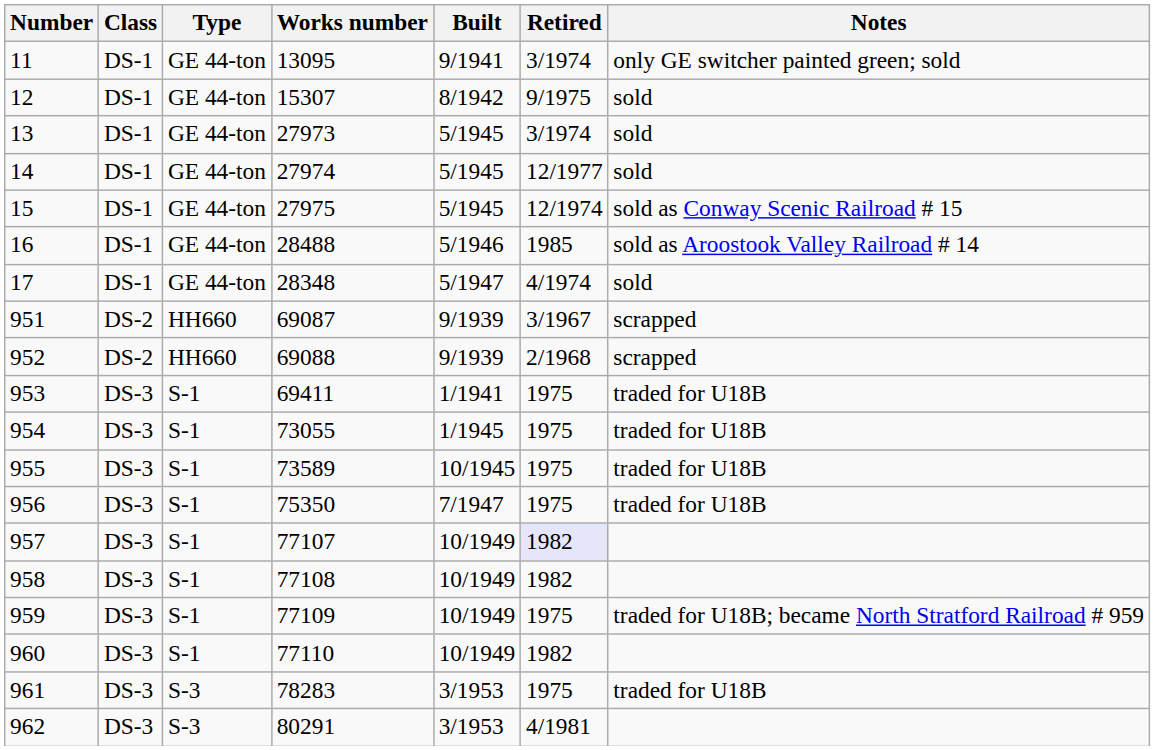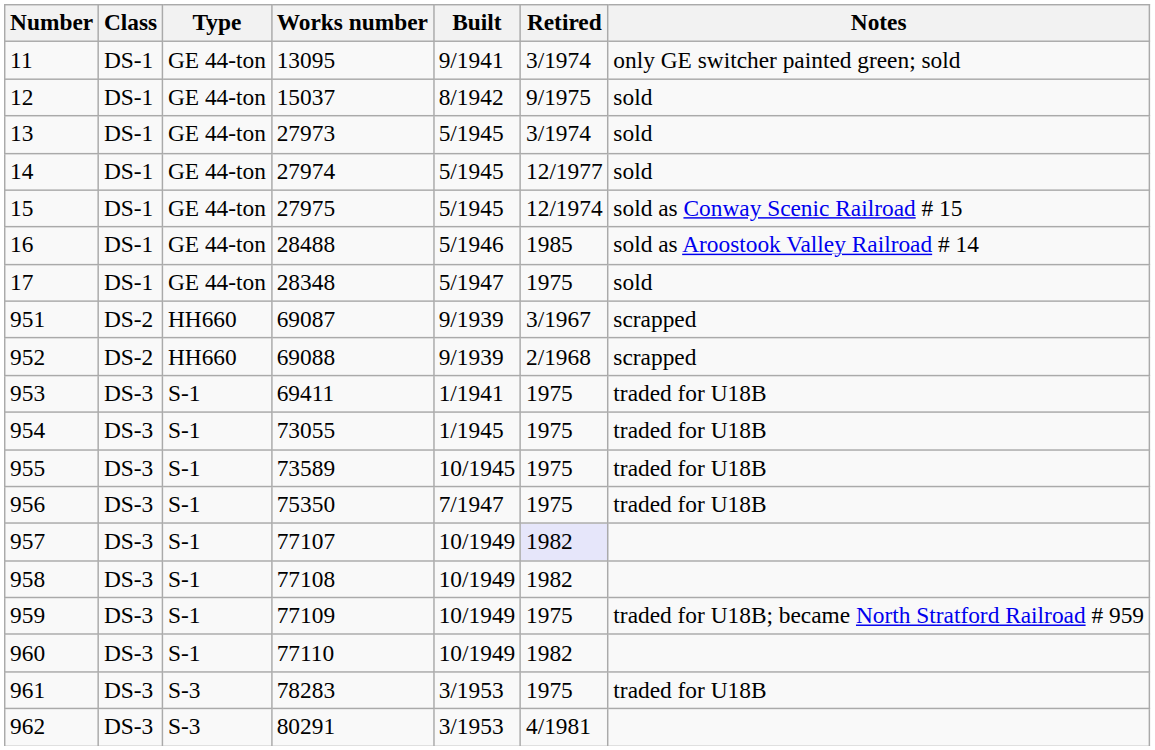 <table class="wikitable">
 <tr>
 <th>Number</th>
 <th>Class</th>
 <th>Type</th>
 <th>Works number</th>
 <th>Built</th>
 <th>Retired</th>
 <th>Notes</th>
 </tr>
 <tr>
 <td>11</td>
 <td>DS-1</td>
 <td>GE 44-ton</td>
 <td>13095</td>
 <td>9/1941</td>
 <td>3/1974</td>
 <td>only GE switcher painted green; sold</td>
 </tr>
 <tr>
 <td>12</td>
 <td>DS-1</td>
 <td>GE 44-ton</td>
-<td>15307</td>
+<td>15037</td>
 <td>8/1942</td>
 <td>9/1975</td>
 <td>sold</td>
 </tr>
 <tr>
 <td>13</td>
 <td>DS-1</td>
 <td>GE 44-ton</td>
 <td>27973</td>
 <td>5/1945</td>
 <td>3/1974</td>
 <td>sold</td>
 </tr>
 <tr>
 <td>14</td>
 <td>DS-1</td>
 <td>GE 44-ton</td>
 <td>27974</td>
 <td>5/1945</td>
 <td>12/1977</td>
 <td>sold</td>
 </tr>
 <tr>
 <td>15</td>
 <td>DS-1</td>
 <td>GE 44-ton</td>
 <td>27975</td>
 <td>5/1945</td>
 <td>12/1974</td>
 <td>sold as <a href='#'>Conway Scenic Railroad</a> # 15</td>
 </tr>
 <tr>
 <td>16</td>
 <td>DS-1</td>
 <td>GE 44-ton</td>
 <td>28488</td>
 <td>5/1946</td>
 <td>1985</td>
 <td>sold as <a href='#'>Aroostook Valley Railroad</a> # 14</td>
 </tr>
 <tr>
 <td>17</td>
 <td>DS-1</td>
 <td>GE 44-ton</td>
 <td>28348</td>
 <td>5/1947</td>
-<td>4/1974</td>
+<td>1975</td>
 <td>sold</td>
 </tr>
 <tr>
 <td>951</td>
 <td>DS-2</td>
 <td>HH660</td>
 <td>69087</td>
 <td>9/1939</td>
 <td>3/1967</td>
 <td>scrapped</td>
 </tr>
 <tr>
 <td>952</td>
 <td>DS-2</td>
 <td>HH660</td>
 <td>69088</td>
 <td>9/1939</td>
 <td>2/1968</td>
 <td>scrapped</td>
 </tr>
 <tr>
 <td>953</td>
 <td>DS-3</td>
 <td>S-1</td>
 <td>69411</td>
 <td>1/1941</td>
 <td>1975</td>
 <td>traded for U18B</td>
 </tr>
 <tr>
 <td>954</td>
 <td>DS-3</td>
 <td>S-1</td>
 <td>73055</td>
 <td>1/1945</td>
 <td>1975</td>
 <td>traded for U18B</td>
 </tr>
 <tr>
 <td>955</td>
 <td>DS-3</td>
 <td>S-1</td>
 <td>73589</td>
 <td>10/1945</td>
 <td>1975</td>
 <td>traded for U18B</td>
 </tr>
 <tr>
 <td>956</td>
 <td>DS-3</td>
 <td>S-1</td>
 <td>75350</td>
 <td>7/1947</td>
 <td>1975</td>
 <td>traded for U18B</td>
 </tr>
 <tr>
 <td>957</td>
 <td>DS-3</td>
 <td>S-1</td>
 <td>77107</td>
 <td>10/1949</td>
 <td style="background: lavender;">1982</td>
 <td></td>
 </tr>
 <tr>
 <td>958</td>
 <td>DS-3</td>
 <td>S-1</td>
 <td>77108</td>
 <td>10/1949</td>
 <td>1982</td>
 <td></td>
 </tr>
 <tr>
 <td>959</td>
 <td>DS-3</td>
 <td>S-1</td>
 <td>77109</td>
 <td>10/1949</td>
 <td>1975</td>
 <td>traded for U18B; became <a href='#'>North Stratford Railroad</a> # 959</td>
 </tr>
 <tr>
 <td>960</td>
 <td>DS-3</td>
 <td>S-1</td>
 <td>77110</td>
 <td>10/1949</td>
 <td>1982</td>
 <td></td>
 </tr>
 <tr>
 <td>961</td>
 <td>DS-3</td>
 <td>S-3</td>
 <td>78283</td>
 <td>3/1953</td>
 <td>1975</td>
 <td>traded for U18B</td>
 </tr>
 <tr>
 <td>962</td>
 <td>DS-3</td>
 <td>S-3</td>
 <td>80291</td>
 <td>3/1953</td>
 <td>4/1981</td>
 <td></td>
 </tr>
 </table>
